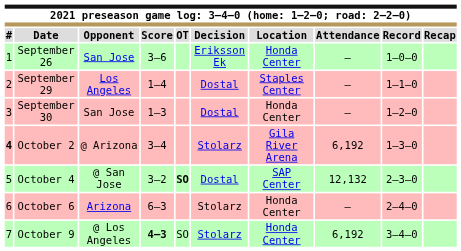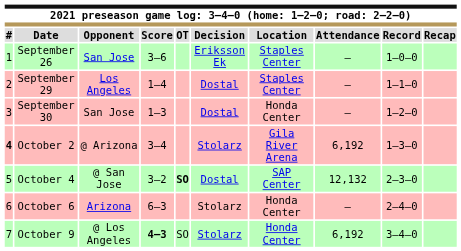 <table class="toccolours collapsible collapsed" style="width:90%; clear:both; margin:1.5em auto; text-align:center;">
 <tr>
 <th colspan="10" style="background:#FFFFFF; border-top:#111111 5px solid; border-bottom:#B5985A 5px solid;">2021 preseason game log: 3–4–0 (home: 1–2–0; road: 2–2–0)</th>
 </tr>
 <tr style="background:#ddd;">
 <th>#</th>
 <th>Date</th>
 <th>Opponent</th>
 <th>Score</th>
 <th>OT</th>
 <th>Decision</th>
 <th>Location</th>
 <th>Attendance</th>
 <th>Record</th>
 <th>Recap</th>
 </tr>
 <tr style="background:#bfb;">
 <td>1</td>
 <td>September 26</td>
 <td><a href='#'>San Jose</a></td>
 <td>3–6</td>
 <td></td>
 <td><a href='#'>Eriksson Ek</a></td>
-<td><a href='#'>Honda Center</a></td>
+<td><a href='#'>Staples Center</a></td>
 <td>—</td>
 <td>1–0–0</td>
 <td></td>
 </tr>
 <tr style="background:#fbb;">
 <td>2</td>
 <td>September 29</td>
 <td><a href='#'>Los Angeles</a></td>
 <td>1–4</td>
 <td></td>
 <td><a href='#'>Dostal</a></td>
 <td><a href='#'>Staples Center</a></td>
 <td>—</td>
 <td>1–1–0</td>
 <td></td>
 </tr>
 <tr style="background:#fbb;">
 <td>3</td>
 <td>September 30</td>
 <td>San Jose</td>
 <td>1–3</td>
 <td></td>
 <td><a href='#'>Dostal</a></td>
 <td>Honda Center</td>
 <td>—</td>
 <td>1–2–0</td>
 <td></td>
 </tr>
 <tr style="background:#fbb;">
 <td><strong>4</strong></td>
 <td>October 2</td>
 <td>@ Arizona</td>
 <td>3–4</td>
 <td></td>
 <td><a href='#'>Stolarz</a></td>
 <td><a href='#'>Gila River Arena</a></td>
 <td>6,192</td>
 <td>1–3–0</td>
 <td></td>
 </tr>
 <tr style="background:#bfb;">
 <td>5</td>
 <td>October 4</td>
 <td>@ San Jose</td>
 <td>3–2</td>
 <td><strong>SO</strong></td>
 <td><a href='#'>Dostal</a></td>
 <td><a href='#'>SAP Center</a></td>
 <td>12,132</td>
 <td>2–3–0</td>
 <td></td>
 </tr>
 <tr style="background:#fbb;">
 <td>6</td>
 <td>October 6</td>
 <td><a href='#'>Arizona</a></td>
 <td>6–3</td>
 <td></td>
 <td>Stolarz</td>
 <td>Honda Center</td>
 <td>—</td>
 <td>2–4–0</td>
 <td></td>
 </tr>
 <tr style="background:#bfb;">
 <td>7</td>
 <td>October 9</td>
 <td>@ Los Angeles</td>
 <td><strong>4–3</strong></td>
 <td>SO</td>
 <td><a href='#'>Stolarz</a></td>
 <td><a href='#'>Honda Center</a></td>
 <td>6,192</td>
 <td>3–4–0</td>
 <td></td>
 </tr>
 </table>
